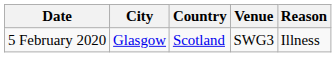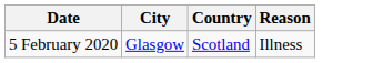 <table class="wikitable">
 <tr>
 <th>Date</th>
 <th>City</th>
 <th>Country</th>
-<th>Venue</th>
 <th>Reason</th>
 </tr>
 <tr>
 <td>5 February 2020</td>
 <td><a href='#'>Glasgow</a></td>
 <td><a href='#'>Scotland</a></td>
-<td>SWG3</td>
 <td>Illness</td>
 </tr>
 </table>
